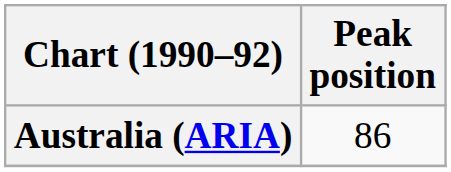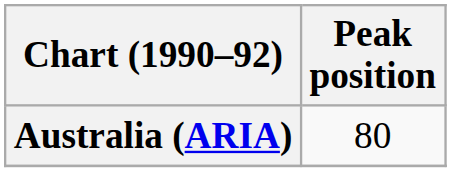 <table class="wikitable sortable plainrowheaders" style="text-align:center">
 <tr>
 <th>Chart (1990–92)</th>
 <th>Peak<br>position</th>
 </tr>
 <tr>
 <th scope="row">Australia (<a href='#'>ARIA</a>)</th>
-<td>86</td>
+<td>80</td>
 </tr>
 <tr>
 </tr>
 </table>
